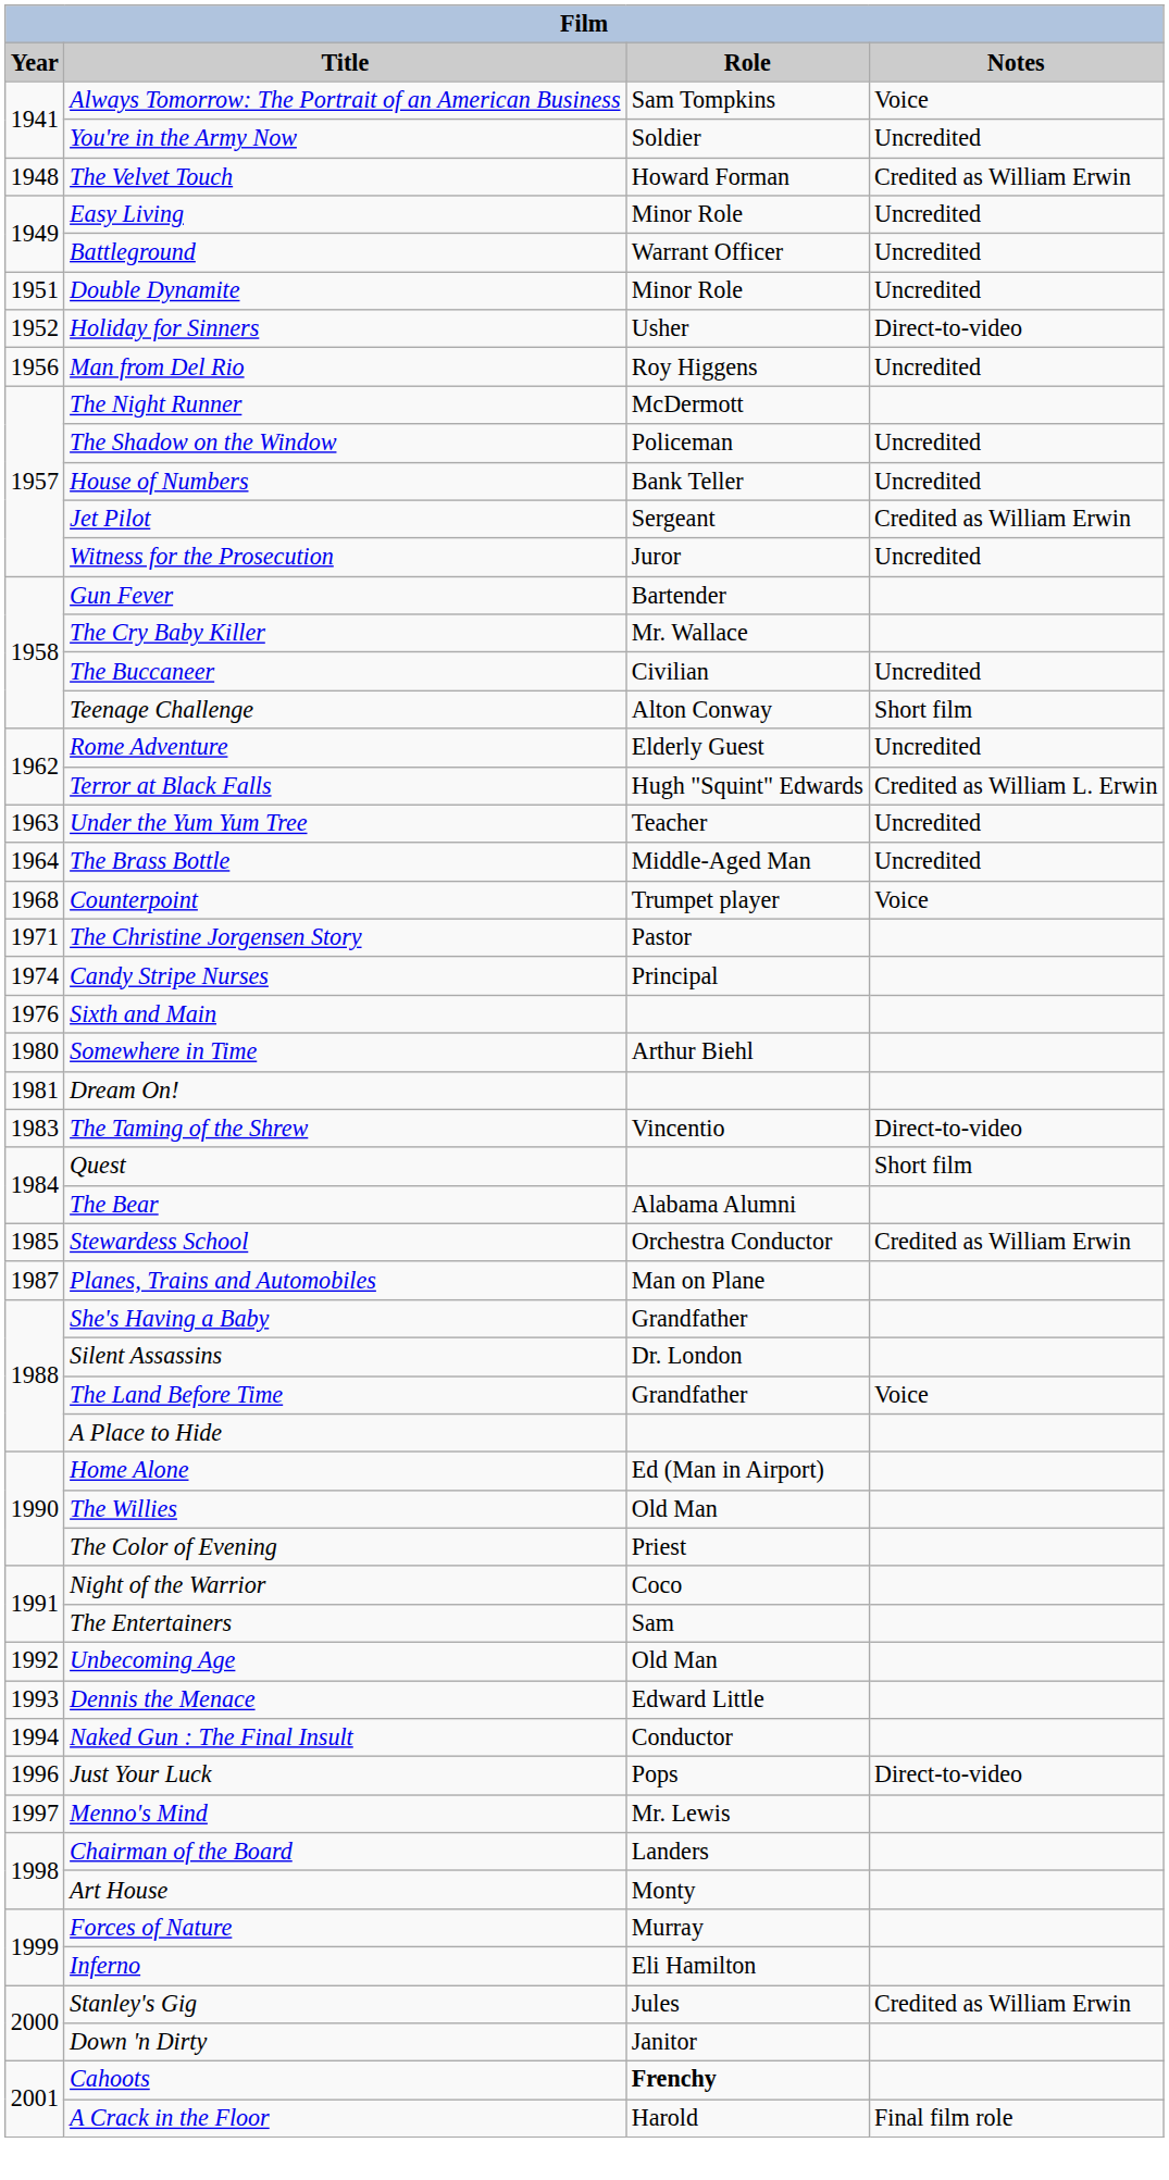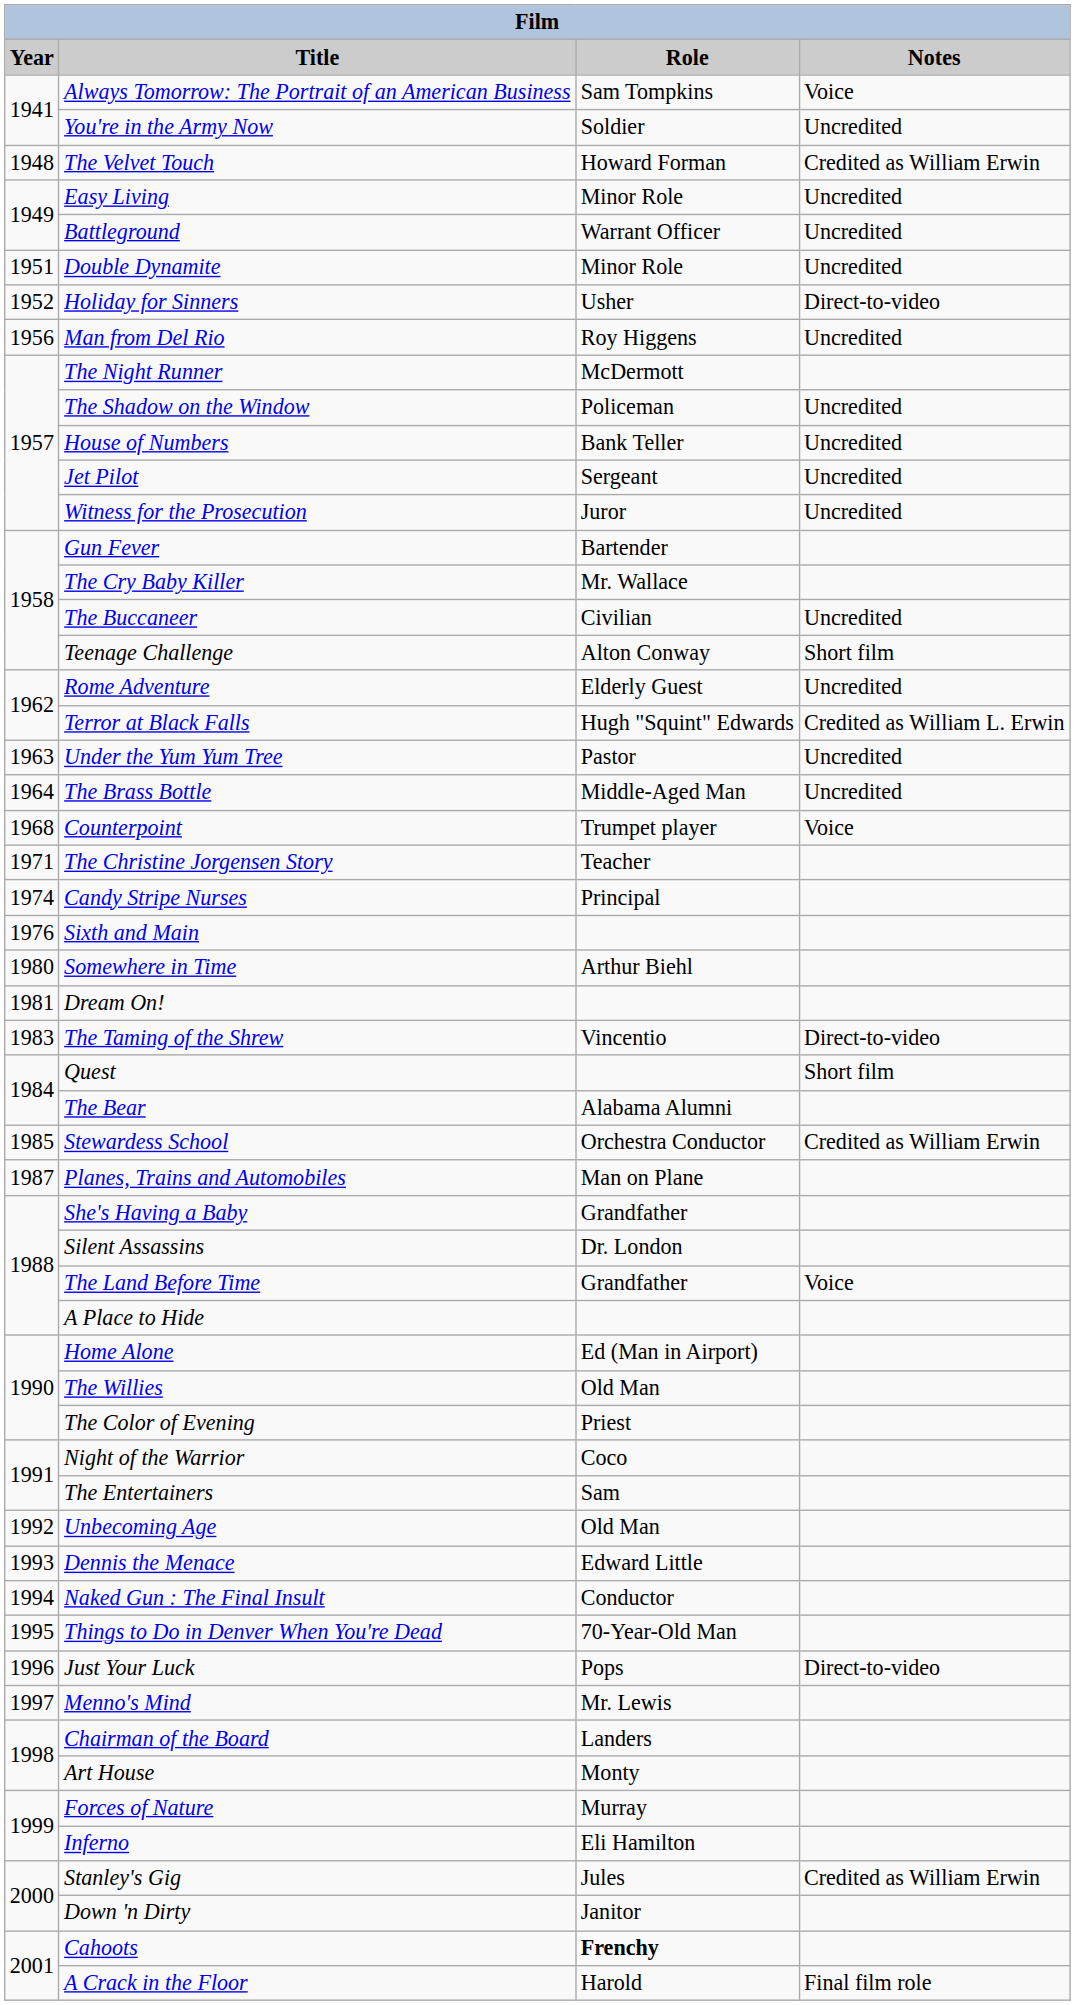 <table class="wikitable">
 <tr>
 <th colspan=4 style="background:#B0C4DE;">Film</th>
 </tr>
 <tr>
 <th style="background: #CCCCCC;">Year</th>
 <th style="background: #CCCCCC;">Title</th>
 <th style="background: #CCCCCC;">Role</th>
 <th style="background: #CCCCCC;">Notes</th>
 </tr>
 <tr>
 <td rowspan=2>1941</td>
 <td><em><a href='#'>Always Tomorrow: The Portrait of an American Business</a></em></td>
 <td>Sam Tompkins</td>
 <td>Voice</td>
 </tr>
 <tr>
 <td><em><a href='#'>You're in the Army Now</a></em></td>
 <td>Soldier</td>
 <td>Uncredited</td>
 </tr>
 <tr>
 <td>1948</td>
 <td><em><a href='#'>The Velvet Touch</a></em></td>
 <td>Howard Forman</td>
 <td>Credited as William Erwin</td>
 </tr>
 <tr>
 <td rowspan=2>1949</td>
 <td><em><a href='#'>Easy Living</a></em></td>
 <td>Minor Role</td>
 <td>Uncredited</td>
 </tr>
 <tr>
 <td><em><a href='#'>Battleground</a></em></td>
 <td>Warrant Officer</td>
 <td>Uncredited</td>
 </tr>
 <tr>
 <td>1951</td>
 <td><em><a href='#'>Double Dynamite</a></em></td>
 <td>Minor Role</td>
 <td>Uncredited</td>
 </tr>
 <tr>
 <td>1952</td>
 <td><em><a href='#'>Holiday for Sinners</a></em></td>
 <td>Usher</td>
 <td>Direct-to-video</td>
 </tr>
 <tr>
 <td>1956</td>
 <td><em><a href='#'>Man from Del Rio</a></em></td>
 <td>Roy Higgens</td>
 <td>Uncredited</td>
 </tr>
 <tr>
 <td rowspan=5>1957</td>
 <td><em><a href='#'>The Night Runner</a></em></td>
 <td>McDermott</td>
 <td></td>
 </tr>
 <tr>
 <td><em><a href='#'>The Shadow on the Window</a></em></td>
 <td>Policeman</td>
 <td>Uncredited</td>
 </tr>
 <tr>
 <td><em><a href='#'>House of Numbers</a></em></td>
 <td>Bank Teller</td>
 <td>Uncredited</td>
 </tr>
 <tr>
 <td><em><a href='#'>Jet Pilot</a></em></td>
 <td>Sergeant</td>
-<td>Credited as William Erwin</td>
+<td>Uncredited</td>
 </tr>
 <tr>
 <td><em><a href='#'>Witness for the Prosecution</a></em></td>
 <td>Juror</td>
 <td>Uncredited</td>
 </tr>
 <tr>
 <td rowspan=4>1958</td>
 <td><em><a href='#'>Gun Fever</a></em></td>
 <td>Bartender</td>
 <td></td>
 </tr>
 <tr>
 <td><em><a href='#'>The Cry Baby Killer</a></em></td>
 <td>Mr. Wallace</td>
 <td></td>
 </tr>
 <tr>
 <td><em><a href='#'>The Buccaneer</a></em></td>
 <td>Civilian</td>
 <td>Uncredited</td>
 </tr>
 <tr>
 <td><em>Teenage Challenge</em></td>
 <td>Alton Conway</td>
 <td>Short film</td>
 </tr>
 <tr>
 <td rowspan=2>1962</td>
 <td><em><a href='#'>Rome Adventure</a></em></td>
 <td>Elderly Guest</td>
 <td>Uncredited</td>
 </tr>
 <tr>
 <td><em><a href='#'>Terror at Black Falls</a></em></td>
 <td>Hugh "Squint" Edwards</td>
 <td>Credited as William L. Erwin</td>
 </tr>
 <tr>
 <td>1963</td>
 <td><em><a href='#'>Under the Yum Yum Tree</a></em></td>
-<td>Teacher</td>
+<td>Pastor</td>
 <td>Uncredited</td>
 </tr>
 <tr>
 <td>1964</td>
 <td><em><a href='#'>The Brass Bottle</a></em></td>
 <td>Middle-Aged Man</td>
 <td>Uncredited</td>
 </tr>
 <tr>
 <td>1968</td>
 <td><em><a href='#'>Counterpoint</a></em></td>
 <td>Trumpet player</td>
 <td>Voice</td>
 </tr>
 <tr>
 <td>1971</td>
 <td><em><a href='#'>The Christine Jorgensen Story</a></em></td>
-<td>Pastor</td>
+<td>Teacher</td>
 <td></td>
 </tr>
 <tr>
 <td>1974</td>
 <td><em><a href='#'>Candy Stripe Nurses</a></em></td>
 <td>Principal</td>
 <td></td>
 </tr>
 <tr>
 <td>1976</td>
 <td><em><a href='#'>Sixth and Main</a></em></td>
 <td></td>
 <td></td>
 </tr>
 <tr>
 <td>1980</td>
 <td><em><a href='#'>Somewhere in Time</a></em></td>
 <td>Arthur Biehl</td>
 <td></td>
 </tr>
 <tr>
 <td>1981</td>
 <td><em>Dream On!</em></td>
 <td></td>
 <td></td>
 </tr>
 <tr>
 <td>1983</td>
 <td><em><a href='#'>The Taming of the Shrew</a></em></td>
 <td>Vincentio</td>
 <td>Direct-to-video</td>
 </tr>
 <tr>
 <td rowspan=2>1984</td>
 <td><em>Quest</em></td>
 <td></td>
 <td>Short film</td>
 </tr>
 <tr>
 <td><em><a href='#'>The Bear</a></em></td>
 <td>Alabama Alumni</td>
 <td></td>
 </tr>
 <tr>
 <td>1985</td>
 <td><em><a href='#'>Stewardess School</a></em></td>
 <td>Orchestra Conductor</td>
 <td>Credited as William Erwin</td>
 </tr>
 <tr>
 <td>1987</td>
 <td><em><a href='#'>Planes, Trains and Automobiles</a></em></td>
 <td>Man on Plane</td>
 <td></td>
 </tr>
 <tr>
 <td rowspan=4>1988</td>
 <td><em><a href='#'>She's Having a Baby</a></em></td>
 <td>Grandfather</td>
 <td></td>
 </tr>
 <tr>
 <td><em>Silent Assassins</em></td>
 <td>Dr. London</td>
 <td></td>
 </tr>
 <tr>
 <td><em><a href='#'>The Land Before Time</a></em></td>
 <td>Grandfather</td>
 <td>Voice</td>
 </tr>
 <tr>
 <td><em>A Place to Hide</em></td>
 <td></td>
 <td></td>
 </tr>
 <tr>
 <td rowspan=3>1990</td>
 <td><em><a href='#'>Home Alone</a></em></td>
 <td>Ed (Man in Airport)</td>
 <td></td>
 </tr>
 <tr>
 <td><em><a href='#'>The Willies</a></em></td>
 <td>Old Man</td>
 <td></td>
 </tr>
 <tr>
 <td><em>The Color of Evening</em></td>
 <td>Priest</td>
 <td></td>
 </tr>
 <tr>
 <td rowspan=2>1991</td>
 <td><em>Night of the Warrior</em></td>
 <td>Coco</td>
 <td></td>
 </tr>
 <tr>
 <td><em>The Entertainers</em></td>
 <td>Sam</td>
 <td></td>
 </tr>
 <tr>
 <td>1992</td>
 <td><em><a href='#'>Unbecoming Age</a></em></td>
 <td>Old Man</td>
 <td></td>
 </tr>
 <tr>
 <td>1993</td>
 <td><em><a href='#'>Dennis the Menace</a></em></td>
 <td>Edward Little</td>
 <td></td>
 </tr>
 <tr>
 <td>1994</td>
 <td><em><a href='#'>Naked Gun : The Final Insult</a></em></td>
 <td>Conductor</td>
 <td></td>
 </tr>
 <tr>
+<td>1995</td>
+<td><em><a href='#'>Things to Do in Denver When You're Dead</a></em></td>
+<td>70-Year-Old Man</td>
+<td></td>
+</tr>
+<tr>
 <td>1996</td>
 <td><em>Just Your Luck</em></td>
 <td>Pops</td>
 <td>Direct-to-video</td>
 </tr>
 <tr>
 <td>1997</td>
 <td><em><a href='#'>Menno's Mind</a></em></td>
 <td>Mr. Lewis</td>
 <td></td>
 </tr>
 <tr>
 <td rowspan=2>1998</td>
 <td><em><a href='#'>Chairman of the Board</a></em></td>
 <td>Landers</td>
 <td></td>
 </tr>
 <tr>
 <td><em>Art House</em></td>
 <td>Monty</td>
 <td></td>
 </tr>
 <tr>
 <td rowspan=2>1999</td>
 <td><em><a href='#'>Forces of Nature</a></em></td>
 <td>Murray</td>
 <td></td>
 </tr>
 <tr>
 <td><em><a href='#'>Inferno</a></em></td>
 <td>Eli Hamilton</td>
 <td></td>
 </tr>
 <tr>
 <td rowspan=2>2000</td>
 <td><em>Stanley's Gig</em></td>
 <td>Jules</td>
 <td>Credited as William Erwin</td>
 </tr>
 <tr>
 <td><em>Down 'n Dirty</em></td>
 <td>Janitor</td>
 <td></td>
 </tr>
 <tr>
 <td rowspan=2>2001</td>
 <td><em><a href='#'>Cahoots</a></em></td>
 <td><strong>Frenchy</strong></td>
 <td></td>
 </tr>
 <tr>
 <td><em><a href='#'>A Crack in the Floor</a></em></td>
 <td>Harold</td>
 <td>Final film role</td>
 </tr>
 </table>
